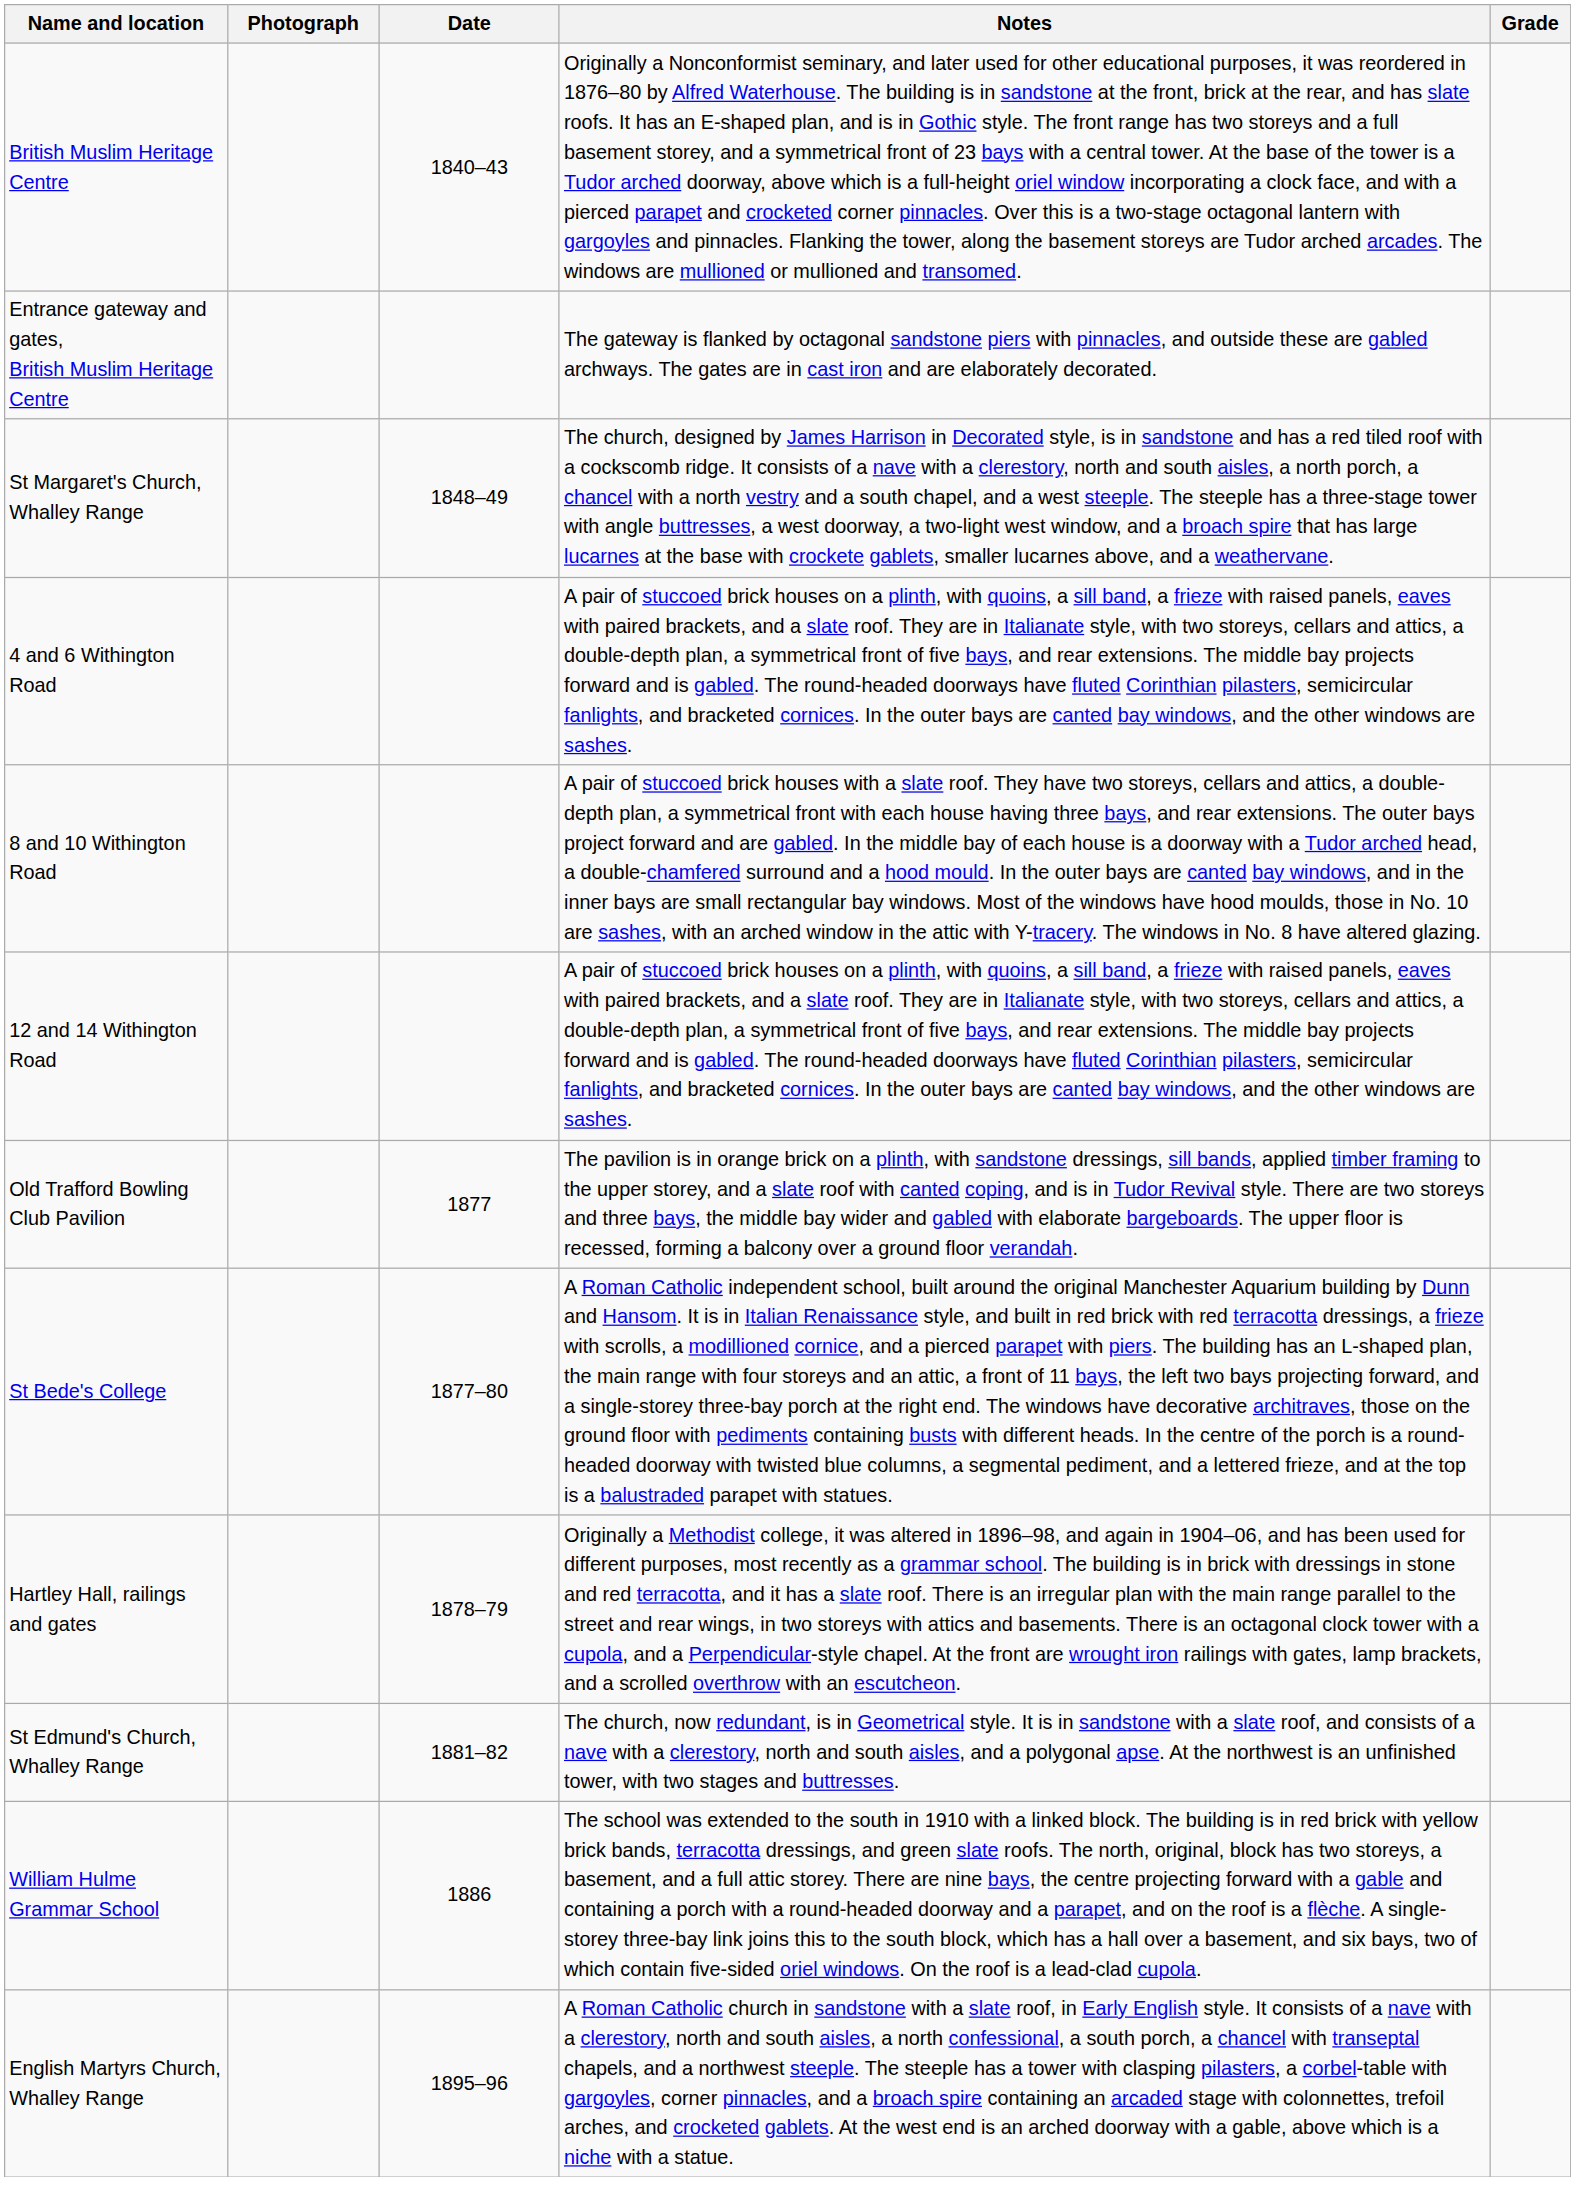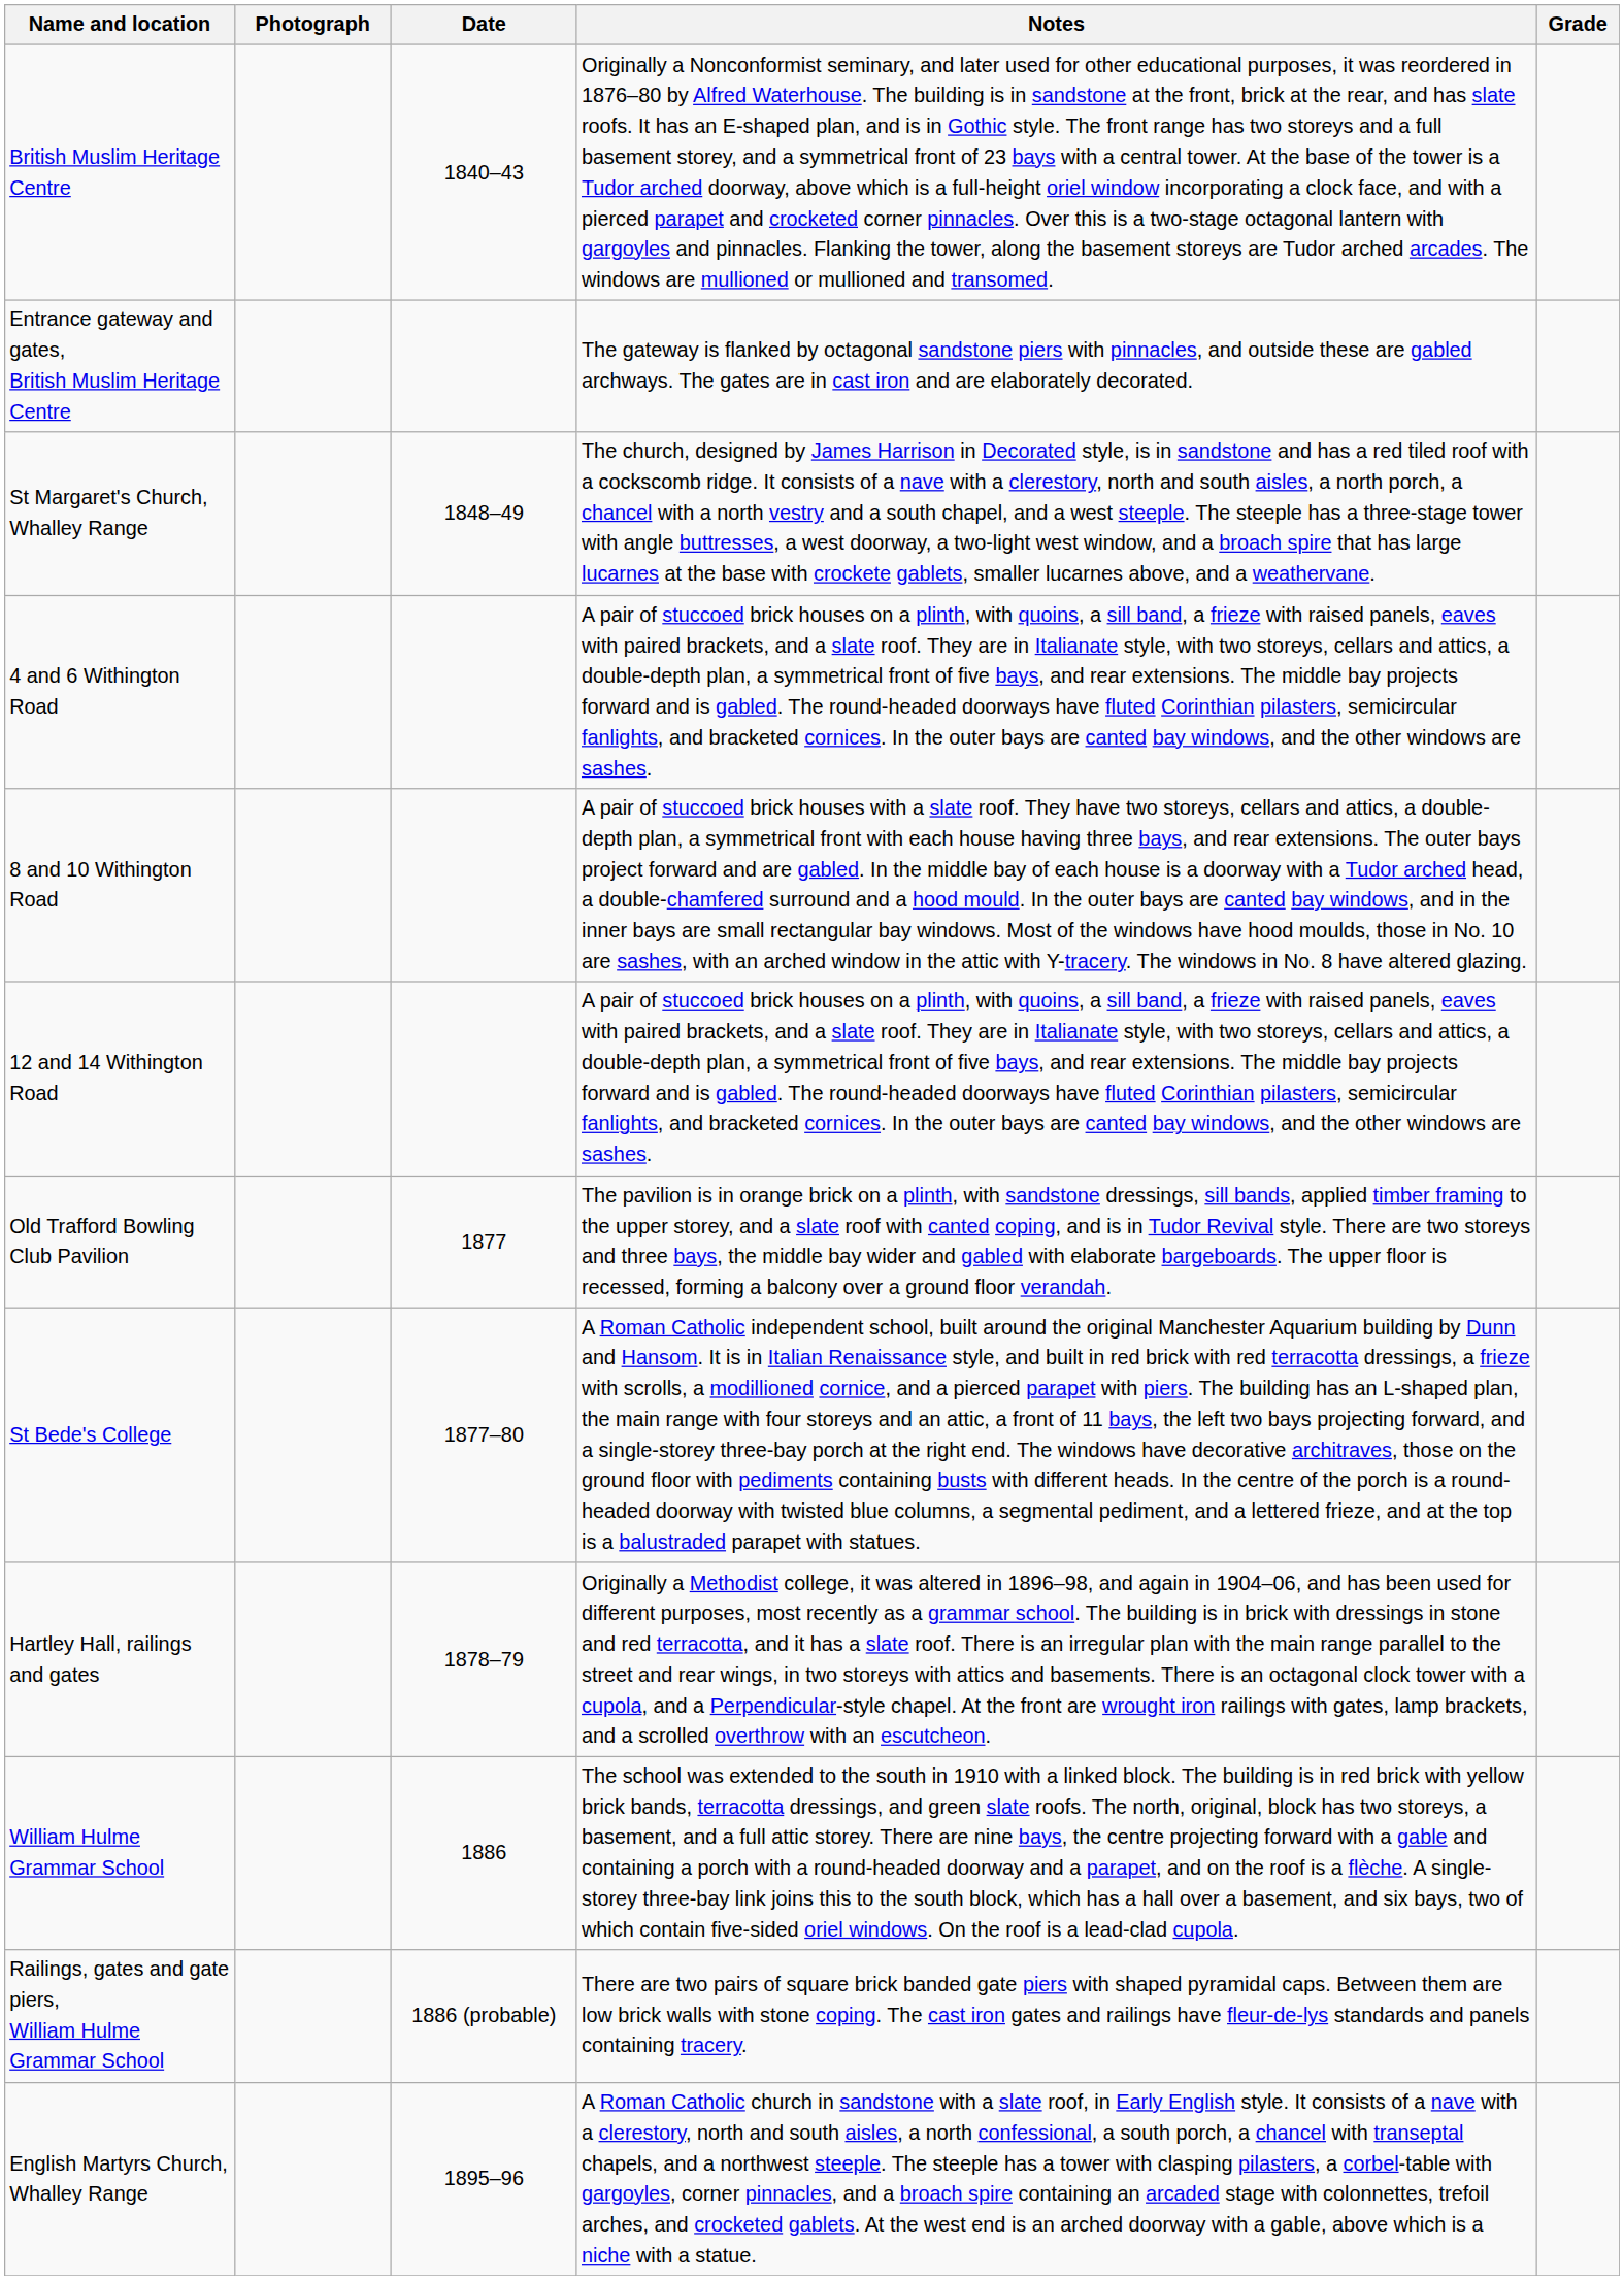 <table class="wikitable sortable plainrowheaders" style="width:100%; border:0; text-align:left; line-height:150%;">
 <tr>
 <th scope="col" style="width:150px">Name and location</th>
 <th scope="col" style="width:100px" class="unsortable">Photograph</th>
 <th scope="col" style="width:120px">Date</th>
 <th scope="col" style="width:650px" class="unsortable">Notes</th>
 <th scope="col" style="width:50px">Grade</th>
 </tr>
 <tr>
 <td><a href='#'>British Muslim Heritage Centre</a><br><small></small></td>
 <td></td>
 <td align="center">1840–43</td>
 <td>Originally a Nonconformist seminary, and later used for other educational purposes, it was reordered in 1876–80 by <a href='#'>Alfred Waterhouse</a>. The building is in <a href='#'>sandstone</a> at the front, brick at the rear, and has <a href='#'>slate</a> roofs. It has an E-shaped plan, and is in <a href='#'>Gothic</a> style. The front range has two storeys and a full basement storey, and a symmetrical front of 23 <a href='#'>bays</a> with a central tower. At the base of the tower is a <a href='#'>Tudor arched</a> doorway, above which is a full-height <a href='#'>oriel window</a> incorporating a clock face, and with a pierced <a href='#'>parapet</a> and <a href='#'>crocketed</a> corner <a href='#'>pinnacles</a>. Over this is a two-stage octagonal lantern with <a href='#'>gargoyles</a> and pinnacles. Flanking the tower, along the basement storeys are Tudor arched <a href='#'>arcades</a>. The windows are <a href='#'>mullioned</a> or mullioned and <a href='#'>transomed</a>.</td>
 <td align="center" ></td>
 </tr>
 <tr>
 <td>Entrance gateway and gates,<br><a href='#'>British Muslim Heritage Centre</a><br><small></small></td>
 <td></td>
 <td align="center"></td>
 <td>The gateway is flanked by octagonal <a href='#'>sandstone</a> <a href='#'>piers</a> with <a href='#'>pinnacles</a>, and outside these are <a href='#'>gabled</a> archways. The gates are in <a href='#'>cast iron</a> and are elaborately decorated.</td>
 <td align="center" ></td>
 </tr>
 <tr>
 <td>St Margaret's Church, Whalley Range<br><small></small></td>
 <td></td>
 <td align="center">1848–49</td>
 <td>The church, designed by <a href='#'>James Harrison</a> in <a href='#'>Decorated</a> style, is in <a href='#'>sandstone</a> and has a red tiled roof with a cockscomb ridge. It consists of a <a href='#'>nave</a> with a <a href='#'>clerestory</a>, north and south <a href='#'>aisles</a>, a north porch, a <a href='#'>chancel</a> with a north <a href='#'>vestry</a> and a south chapel, and a west <a href='#'>steeple</a>. The steeple has a three-stage tower with angle <a href='#'>buttresses</a>, a west doorway, a two-light west window, and a <a href='#'>broach spire</a> that has large <a href='#'>lucarnes</a> at the base with <a href='#'>crockete</a> <a href='#'>gablets</a>, smaller lucarnes above, and a <a href='#'>weathervane</a>.</td>
 <td align="center" ></td>
 </tr>
 <tr>
 <td>4 and 6 Withington Road<br><small></small></td>
 <td></td>
 <td align="center"></td>
 <td>A pair of <a href='#'>stuccoed</a> brick houses on a <a href='#'>plinth</a>, with <a href='#'>quoins</a>, a <a href='#'>sill band</a>, a <a href='#'>frieze</a> with raised panels, <a href='#'>eaves</a> with paired brackets, and a <a href='#'>slate</a> roof. They are in <a href='#'>Italianate</a> style, with two storeys, cellars and attics, a double-depth plan, a symmetrical front of five <a href='#'>bays</a>, and rear extensions. The middle bay projects forward and is <a href='#'>gabled</a>. The round-headed doorways have <a href='#'>fluted</a> <a href='#'>Corinthian</a> <a href='#'>pilasters</a>, semicircular <a href='#'>fanlights</a>, and bracketed <a href='#'>cornices</a>. In the outer bays are <a href='#'>canted</a> <a href='#'>bay windows</a>, and the other windows are <a href='#'>sashes</a>.</td>
 <td align="center" ></td>
 </tr>
 <tr>
 <td>8 and 10 Withington Road<br><small></small></td>
 <td></td>
 <td align="center"></td>
 <td>A pair of <a href='#'>stuccoed</a> brick houses with a <a href='#'>slate</a> roof. They have two storeys, cellars and attics, a double-depth plan, a symmetrical front with each house having three <a href='#'>bays</a>, and rear extensions. The outer bays project forward and are <a href='#'>gabled</a>. In the middle bay of each house is a doorway with a <a href='#'>Tudor arched</a> head, a double-<a href='#'>chamfered</a> surround and a <a href='#'>hood mould</a>. In the outer bays are <a href='#'>canted</a> <a href='#'>bay windows</a>, and in the inner bays are small rectangular bay windows. Most of the windows have hood moulds, those in No. 10 are <a href='#'>sashes</a>, with an arched window in the attic with Y-<a href='#'>tracery</a>. The windows in No. 8 have altered glazing.</td>
 <td align="center" ></td>
 </tr>
 <tr>
 <td>12 and 14 Withington Road<br><small></small></td>
 <td></td>
 <td align="center"></td>
 <td>A pair of <a href='#'>stuccoed</a> brick houses on a <a href='#'>plinth</a>, with <a href='#'>quoins</a>, a <a href='#'>sill band</a>, a <a href='#'>frieze</a> with raised panels, <a href='#'>eaves</a> with paired brackets, and a <a href='#'>slate</a> roof. They are in <a href='#'>Italianate</a> style, with two storeys, cellars and attics, a double-depth plan, a symmetrical front of five <a href='#'>bays</a>, and rear extensions. The middle bay projects forward and is <a href='#'>gabled</a>. The round-headed doorways have <a href='#'>fluted</a> <a href='#'>Corinthian</a> <a href='#'>pilasters</a>, semicircular <a href='#'>fanlights</a>, and bracketed <a href='#'>cornices</a>. In the outer bays are <a href='#'>canted</a> <a href='#'>bay windows</a>, and the other windows are <a href='#'>sashes</a>.</td>
 <td align="center" ></td>
 </tr>
 <tr>
 <td>Old Trafford Bowling Club Pavilion<br><small></small></td>
 <td></td>
 <td align="center">1877</td>
 <td>The pavilion is in orange brick on a <a href='#'>plinth</a>, with <a href='#'>sandstone</a> dressings, <a href='#'>sill bands</a>, applied <a href='#'>timber framing</a> to the upper storey, and a <a href='#'>slate</a> roof with <a href='#'>canted</a> <a href='#'>coping</a>, and is in <a href='#'>Tudor Revival</a> style. There are two storeys and three <a href='#'>bays</a>, the middle bay wider and <a href='#'>gabled</a> with elaborate <a href='#'>bargeboards</a>. The upper floor is recessed, forming a balcony over a ground floor <a href='#'>verandah</a>.</td>
 <td align="center" ></td>
 </tr>
 <tr>
 <td><a href='#'>St Bede's College</a><br><small></small></td>
 <td></td>
 <td align="center">1877–80</td>
 <td>A <a href='#'>Roman Catholic</a> independent school, built around the original Manchester Aquarium building by <a href='#'>Dunn</a> and <a href='#'>Hansom</a>. It is in <a href='#'>Italian Renaissance</a> style, and built in red brick with red <a href='#'>terracotta</a> dressings, a <a href='#'>frieze</a> with scrolls, a <a href='#'>modillioned</a> <a href='#'>cornice</a>, and a pierced <a href='#'>parapet</a> with <a href='#'>piers</a>. The building has an L-shaped plan, the main range with four storeys and an attic, a front of 11 <a href='#'>bays</a>, the left two bays projecting forward, and a single-storey three-bay porch at the right end. The windows have decorative <a href='#'>architraves</a>, those on the ground floor with <a href='#'>pediments</a> containing <a href='#'>busts</a> with different heads. In the centre of the porch is a round-headed doorway with twisted blue columns, a segmental pediment, and a lettered frieze, and at the top is a <a href='#'>balustraded</a> parapet with statues.</td>
 <td align="center" ></td>
 </tr>
 <tr>
 <td>Hartley Hall, railings and gates<br><small></small></td>
 <td></td>
 <td align="center">1878–79</td>
 <td>Originally a <a href='#'>Methodist</a> college, it was altered in 1896–98, and again in 1904–06, and has been used for different purposes, most recently as a <a href='#'>grammar school</a>. The building is in brick with dressings in stone and red <a href='#'>terracotta</a>, and it has a <a href='#'>slate</a> roof. There is an irregular plan with the main range parallel to the street and rear wings, in two storeys with attics and basements. There is an octagonal clock tower with a <a href='#'>cupola</a>, and a <a href='#'>Perpendicular</a>-style chapel. At the front are <a href='#'>wrought iron</a> railings with gates, lamp brackets, and a scrolled <a href='#'>overthrow</a> with an <a href='#'>escutcheon</a>.</td>
 <td align="center" ></td>
 </tr>
 <tr>
-<td>St Edmund's Church, Whalley Range<br><small></small></td>
-<td></td>
-<td align="center">1881–82</td>
-<td>The church, now <a href='#'>redundant</a>, is in <a href='#'>Geometrical</a> style. It is in <a href='#'>sandstone</a> with a <a href='#'>slate</a> roof, and consists of a <a href='#'>nave</a> with a <a href='#'>clerestory</a>, north and south <a href='#'>aisles</a>, and a polygonal <a href='#'>apse</a>. At the northwest is an unfinished tower, with two stages and <a href='#'>buttresses</a>.</td>
-<td align="center" ></td>
-</tr>
-<tr>
 <td><a href='#'>William Hulme Grammar School</a><br><small></small></td>
 <td></td>
 <td align="center">1886</td>
 <td>The school was extended to the south in 1910 with a linked block. The building is in red brick with yellow brick bands, <a href='#'>terracotta</a> dressings, and green <a href='#'>slate</a> roofs. The north, original, block has two storeys, a basement, and a full attic storey. There are nine <a href='#'>bays</a>, the centre projecting forward with a <a href='#'>gable</a> and containing a porch with a round-headed doorway and a <a href='#'>parapet</a>, and on the roof is a <a href='#'>flèche</a>. A single-storey three-bay link joins this to the south block, which has a hall over a basement, and six bays, two of which contain five-sided <a href='#'>oriel windows</a>. On the roof is a lead-clad <a href='#'>cupola</a>.</td>
+<td align="center" ></td>
+</tr>
+<tr>
+<td>Railings, gates and gate piers,<br><a href='#'>William Hulme Grammar School</a><br><small></small></td>
+<td></td>
+<td align="center">1886 (probable)</td>
+<td>There are two pairs of square brick banded gate <a href='#'>piers</a> with shaped pyramidal caps. Between them are low brick walls with stone <a href='#'>coping</a>. The <a href='#'>cast iron</a> gates and railings have <a href='#'>fleur-de-lys</a> standards and panels containing <a href='#'>tracery</a>.</td>
 <td align="center" ></td>
 </tr>
 <tr>
 <td>English Martyrs Church,<br>Whalley Range<br><small></small></td>
 <td></td>
 <td align="center">1895–96</td>
 <td>A <a href='#'>Roman Catholic</a> church in <a href='#'>sandstone</a> with a <a href='#'>slate</a> roof, in <a href='#'>Early English</a> style. It consists of a <a href='#'>nave</a> with a <a href='#'>clerestory</a>, north and south <a href='#'>aisles</a>, a north <a href='#'>confessional</a>, a south porch, a <a href='#'>chancel</a> with <a href='#'>transeptal</a> chapels, and a northwest <a href='#'>steeple</a>. The steeple has a tower with clasping <a href='#'>pilasters</a>, a <a href='#'>corbel</a>-table with <a href='#'>gargoyles</a>, corner <a href='#'>pinnacles</a>, and a <a href='#'>broach spire</a> containing an <a href='#'>arcaded</a> stage with colonnettes, trefoil arches, and <a href='#'>crocketed</a> <a href='#'>gablets</a>. At the west end is an arched doorway with a gable, above which is a <a href='#'>niche</a> with a statue.</td>
 <td align="center" ></td>
 </tr>
 <tr>
 </tr>
 </table>
